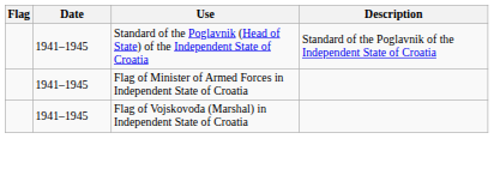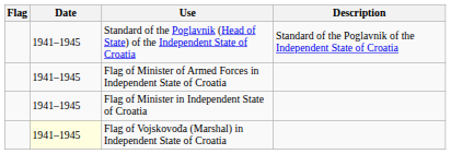 <table class="wikitable">
 <tr>
 <th>Flag</th>
 <th style="width:100px;">Date</th>
 <th style="width:250px;">Use</th>
 <th style="width:250px;">Description</th>
 </tr>
 <tr>
 <td></td>
 <td>1941–1945</td>
 <td>Standard of the <a href='#'>Poglavnik</a> (<a href='#'>Head of State</a>) of the <a href='#'>Independent State of Croatia</a></td>
 <td>Standard of the Poglavnik of the <a href='#'>Independent State of Croatia</a></td>
 </tr>
 <tr>
 <td></td>
 <td>1941–1945</td>
 <td>Flag of Minister of Armed Forces in Independent State of Croatia</td>
 <td></td>
 </tr>
 <tr>
 <td></td>
 <td>1941–1945</td>
+<td>Flag of Minister in Independent State of Croatia</td>
+<td></td>
+</tr>
+<tr>
+<td></td>
+<td style="background: lightyellow;">1941–1945</td>
 <td>Flag of Vojskovođa (Marshal) in Independent State of Croatia</td>
 <td></td>
 </tr>
 </table>
